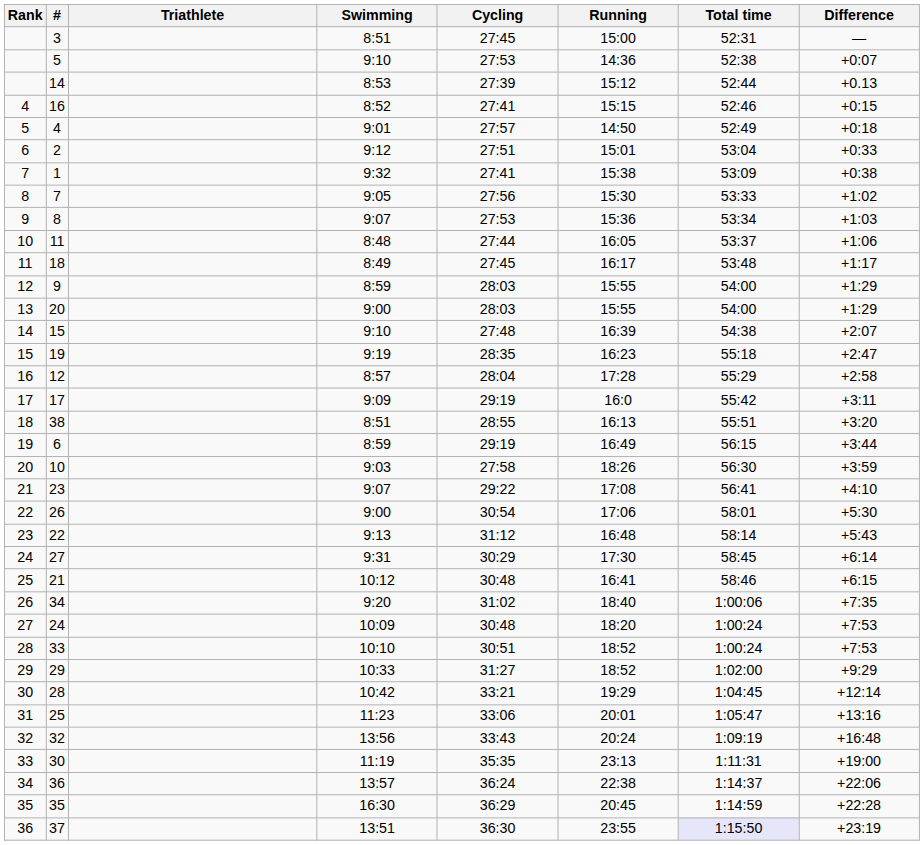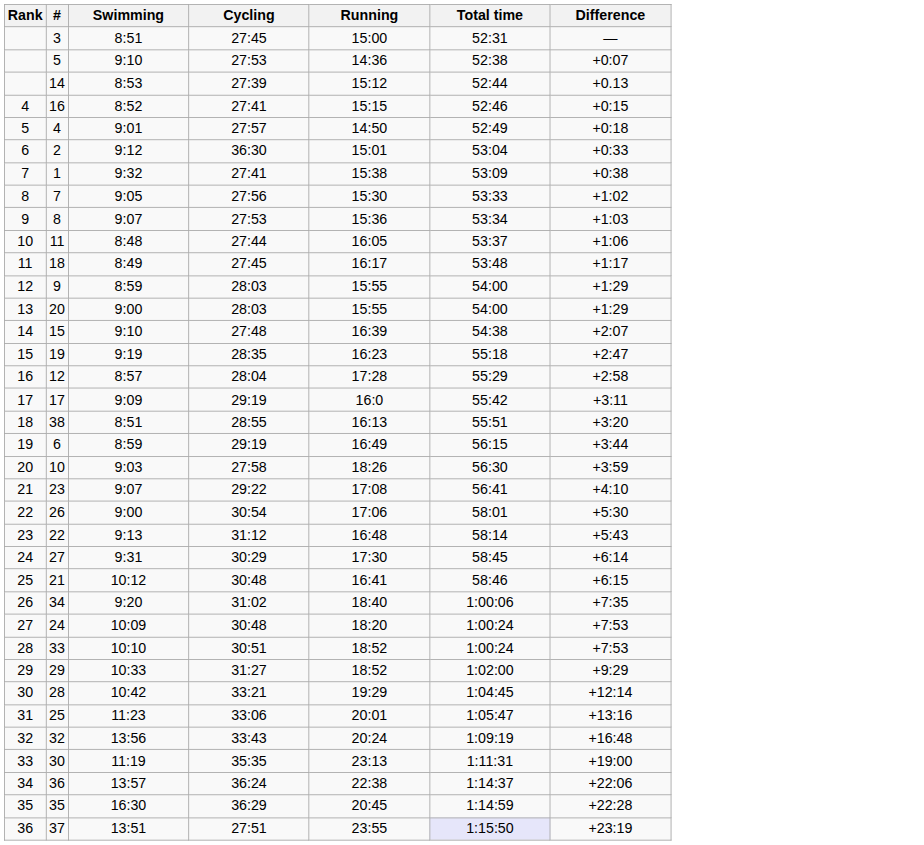 <table class="wikitable sortable" style="text-align:center">
 <tr>
 <th>Rank</th>
 <th>#</th>
-<th style="width:17em">Triathlete</th>
 <th style="width:8em">Swimming</th>
 <th style="width:8em">Cycling</th>
 <th style="width:8em">Running</th>
 <th style="width:8em">Total time</th>
 <th style="width:8em">Difference</th>
 </tr>
 <tr>
 <td></td>
 <td>3</td>
-<td align=left></td>
 <td>8:51</td>
 <td>27:45</td>
 <td>15:00</td>
 <td>52:31</td>
 <td>—</td>
 </tr>
 <tr>
 <td></td>
 <td>5</td>
-<td align=left></td>
 <td>9:10</td>
 <td>27:53</td>
 <td>14:36</td>
 <td>52:38</td>
 <td>+0:07</td>
 </tr>
 <tr>
 <td></td>
 <td>14</td>
-<td align=left></td>
 <td>8:53</td>
 <td>27:39</td>
 <td>15:12</td>
 <td>52:44</td>
 <td>+0.13</td>
 </tr>
 <tr>
 <td>4</td>
 <td>16</td>
-<td align=left></td>
 <td>8:52</td>
 <td>27:41</td>
 <td>15:15</td>
 <td>52:46</td>
 <td>+0:15</td>
 </tr>
 <tr>
 <td>5</td>
 <td>4</td>
-<td align=left></td>
 <td>9:01</td>
 <td>27:57</td>
 <td>14:50</td>
 <td>52:49</td>
 <td>+0:18</td>
 </tr>
 <tr>
 <td>6</td>
 <td>2</td>
-<td align=left></td>
 <td>9:12</td>
-<td>27:51</td>
+<td>36:30</td>
 <td>15:01</td>
 <td>53:04</td>
 <td>+0:33</td>
 </tr>
 <tr>
 <td>7</td>
 <td>1</td>
-<td align=left></td>
 <td>9:32</td>
 <td>27:41</td>
 <td>15:38</td>
 <td>53:09</td>
 <td>+0:38</td>
 </tr>
 <tr>
 <td>8</td>
 <td>7</td>
-<td align=left></td>
 <td>9:05</td>
 <td>27:56</td>
 <td>15:30</td>
 <td>53:33</td>
 <td>+1:02</td>
 </tr>
 <tr>
 <td>9</td>
 <td>8</td>
-<td align=left></td>
 <td>9:07</td>
 <td>27:53</td>
 <td>15:36</td>
 <td>53:34</td>
 <td>+1:03</td>
 </tr>
 <tr>
 <td>10</td>
 <td>11</td>
-<td align=left></td>
 <td>8:48</td>
 <td>27:44</td>
 <td>16:05</td>
 <td>53:37</td>
 <td>+1:06</td>
 </tr>
 <tr>
 <td>11</td>
 <td>18</td>
-<td align=left></td>
 <td>8:49</td>
 <td>27:45</td>
 <td>16:17</td>
 <td>53:48</td>
 <td>+1:17</td>
 </tr>
 <tr>
 <td>12</td>
 <td>9</td>
-<td align=left></td>
 <td>8:59</td>
 <td>28:03</td>
 <td>15:55</td>
 <td>54:00</td>
 <td>+1:29</td>
 </tr>
 <tr>
 <td>13</td>
 <td>20</td>
-<td align=left></td>
 <td>9:00</td>
 <td>28:03</td>
 <td>15:55</td>
 <td>54:00</td>
 <td>+1:29</td>
 </tr>
 <tr>
 <td>14</td>
 <td>15</td>
-<td align=left></td>
 <td>9:10</td>
 <td>27:48</td>
 <td>16:39</td>
 <td>54:38</td>
 <td>+2:07</td>
 </tr>
 <tr>
 <td>15</td>
 <td>19</td>
-<td align=left></td>
 <td>9:19</td>
 <td>28:35</td>
 <td>16:23</td>
 <td>55:18</td>
 <td>+2:47</td>
 </tr>
 <tr>
 <td>16</td>
 <td>12</td>
-<td align=left></td>
 <td>8:57</td>
 <td>28:04</td>
 <td>17:28</td>
 <td>55:29</td>
 <td>+2:58</td>
 </tr>
 <tr>
 <td>17</td>
 <td>17</td>
-<td align=left></td>
 <td>9:09</td>
 <td>29:19</td>
 <td>16:0</td>
 <td>55:42</td>
 <td>+3:11</td>
 </tr>
 <tr>
 <td>18</td>
 <td>38</td>
-<td align=left></td>
 <td>8:51</td>
 <td>28:55</td>
 <td>16:13</td>
 <td>55:51</td>
 <td>+3:20</td>
 </tr>
 <tr>
 <td>19</td>
 <td>6</td>
-<td align=left></td>
 <td>8:59</td>
 <td>29:19</td>
 <td>16:49</td>
 <td>56:15</td>
 <td>+3:44</td>
 </tr>
 <tr>
 <td>20</td>
 <td>10</td>
-<td align=left></td>
 <td>9:03</td>
 <td>27:58</td>
 <td>18:26</td>
 <td>56:30</td>
 <td>+3:59</td>
 </tr>
 <tr>
 <td>21</td>
 <td>23</td>
-<td align=left></td>
 <td>9:07</td>
 <td>29:22</td>
 <td>17:08</td>
 <td>56:41</td>
 <td>+4:10</td>
 </tr>
 <tr>
 <td>22</td>
 <td>26</td>
-<td align=left></td>
 <td>9:00</td>
 <td>30:54</td>
 <td>17:06</td>
 <td>58:01</td>
 <td>+5:30</td>
 </tr>
 <tr>
 <td>23</td>
 <td>22</td>
-<td align=left></td>
 <td>9:13</td>
 <td>31:12</td>
 <td>16:48</td>
 <td>58:14</td>
 <td>+5:43</td>
 </tr>
 <tr>
 <td>24</td>
 <td>27</td>
-<td align=left></td>
 <td>9:31</td>
 <td>30:29</td>
 <td>17:30</td>
 <td>58:45</td>
 <td>+6:14</td>
 </tr>
 <tr>
 <td>25</td>
 <td>21</td>
-<td align=left></td>
 <td>10:12</td>
 <td>30:48</td>
 <td>16:41</td>
 <td>58:46</td>
 <td>+6:15</td>
 </tr>
 <tr>
 <td>26</td>
 <td>34</td>
-<td align=left></td>
 <td>9:20</td>
 <td>31:02</td>
 <td>18:40</td>
 <td>1:00:06</td>
 <td>+7:35</td>
 </tr>
 <tr>
 <td>27</td>
 <td>24</td>
-<td align=left></td>
 <td>10:09</td>
 <td>30:48</td>
 <td>18:20</td>
 <td>1:00:24</td>
 <td>+7:53</td>
 </tr>
 <tr>
 <td>28</td>
 <td>33</td>
-<td align=left></td>
 <td>10:10</td>
 <td>30:51</td>
 <td>18:52</td>
 <td>1:00:24</td>
 <td>+7:53</td>
 </tr>
 <tr>
 <td>29</td>
 <td>29</td>
-<td align=left></td>
 <td>10:33</td>
 <td>31:27</td>
 <td>18:52</td>
 <td>1:02:00</td>
 <td>+9:29</td>
 </tr>
 <tr>
 <td>30</td>
 <td>28</td>
-<td align=left></td>
 <td>10:42</td>
 <td>33:21</td>
 <td>19:29</td>
 <td>1:04:45</td>
 <td>+12:14</td>
 </tr>
 <tr>
 <td>31</td>
 <td>25</td>
-<td align=left></td>
 <td>11:23</td>
 <td>33:06</td>
 <td>20:01</td>
 <td>1:05:47</td>
 <td>+13:16</td>
 </tr>
 <tr>
 <td>32</td>
 <td>32</td>
-<td align=left></td>
 <td>13:56</td>
 <td>33:43</td>
 <td>20:24</td>
 <td>1:09:19</td>
 <td>+16:48</td>
 </tr>
 <tr>
 <td>33</td>
 <td>30</td>
-<td align=left></td>
 <td>11:19</td>
 <td>35:35</td>
 <td>23:13</td>
 <td>1:11:31</td>
 <td>+19:00</td>
 </tr>
 <tr>
 <td>34</td>
 <td>36</td>
-<td align=left></td>
 <td>13:57</td>
 <td>36:24</td>
 <td>22:38</td>
 <td>1:14:37</td>
 <td>+22:06</td>
 </tr>
 <tr>
 <td>35</td>
 <td>35</td>
-<td align=left></td>
 <td>16:30</td>
 <td>36:29</td>
 <td>20:45</td>
 <td>1:14:59</td>
 <td>+22:28</td>
 </tr>
 <tr>
 <td>36</td>
 <td>37</td>
-<td align=left></td>
 <td>13:51</td>
-<td>36:30</td>
+<td>27:51</td>
 <td>23:55</td>
 <td style="background: lavender;">1:15:50</td>
 <td>+23:19</td>
 </tr>
 </table>
